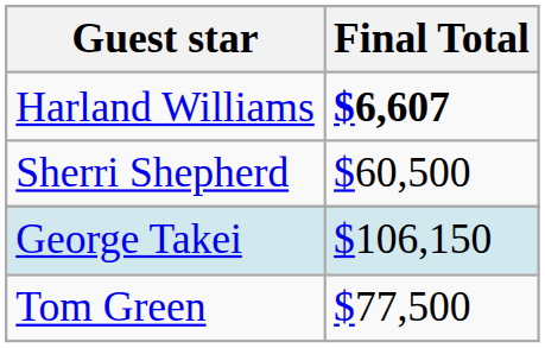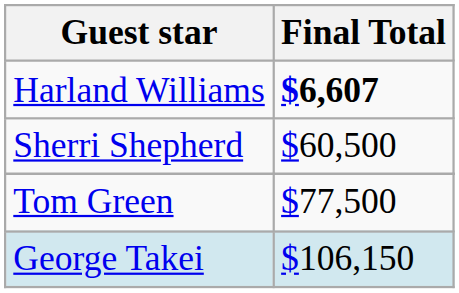 <table class="wikitable">
 <tr>
 <th>Guest star</th>
 <th>Final Total</th>
 </tr>
 <tr>
 <td><a href='#'>Harland Williams</a></td>
 <td><strong><a href='#'>$</a>6,607</strong></td>
 </tr>
 <tr>
 <td><a href='#'>Sherri Shepherd</a></td>
 <td><a href='#'>$</a>60,500</td>
 </tr>
 <tr>
 </tr>
+<tr>
+<td><a href='#'>Tom Green</a></td>
+<td><a href='#'>$</a>77,500</td>
+</tr>
 <tr style="background:#D1E8EF;">
 <td><a href='#'>George Takei</a></td>
 <td><a href='#'>$</a>106,150</td>
 </tr>
-<tr>
-<td><a href='#'>Tom Green</a></td>
-<td><a href='#'>$</a>77,500</td>
-</tr>
 </table>
